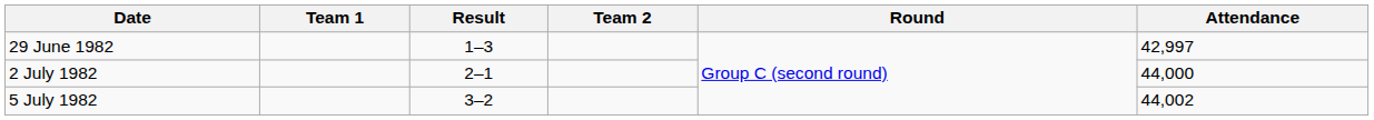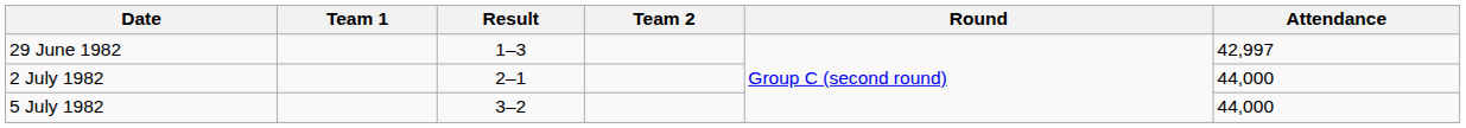 <table class="wikitable" style="text-align: left;" width="100%">
 <tr>
 <th>Date</th>
 <th>Team 1</th>
 <th>Result</th>
 <th>Team 2</th>
 <th>Round</th>
 <th>Attendance</th>
 </tr>
 <tr>
 <td>29 June 1982</td>
 <td></td>
 <td style="text-align:center;">1–3</td>
 <td></td>
 <td rowspan="3"><a href='#'>Group C (second round)</a></td>
 <td>42,997</td>
 </tr>
 <tr>
 <td>2 July 1982</td>
 <td></td>
 <td style="text-align:center;">2–1</td>
 <td></td>
 <td>44,000</td>
 </tr>
 <tr>
 <td>5 July 1982</td>
 <td></td>
 <td style="text-align:center;">3–2</td>
 <td></td>
-<td>44,002</td>
+<td>44,000</td>
 </tr>
 </table>
